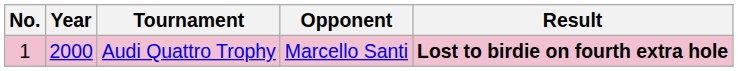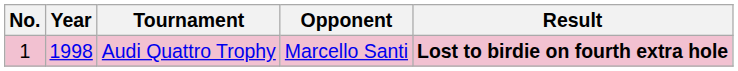 <table class="wikitable" style="font-size:95%;">
 <tr>
 <th>No.</th>
 <th>Year</th>
 <th>Tournament</th>
 <th>Opponent</th>
 <th>Result</th>
 </tr>
 <tr style="background:#F2C1D1;">
 <td align=center>1</td>
-<td><a href='#'>2000</a></td>
+<td><a href='#'>1998</a></td>
 <td><a href='#'>Audi Quattro Trophy</a></td>
 <td> <a href='#'>Marcello Santi</a></td>
 <td><strong>Lost to birdie on fourth extra hole</strong></td>
 </tr>
 </table>
